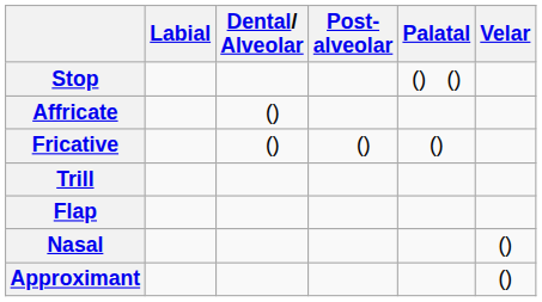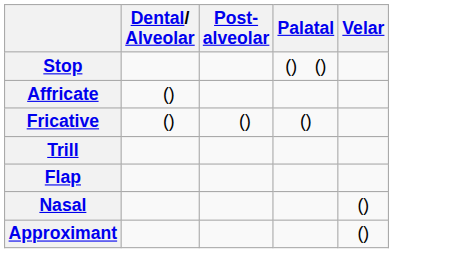 <table class="wikitable" style=text-align:center>
 <tr>
 <th></th>
-<th scope="col"><a href='#'>Labial</a></th>
 <th scope="col"><a href='#'>Dental</a>/<br><a href='#'>Alveolar</a></th>
 <th scope="col"><a href='#'>Post-<br>alveolar</a></th>
 <th scope="col"><a href='#'>Palatal</a></th>
 <th scope="col"><a href='#'>Velar</a></th>
 </tr>
 <tr>
 <th scope="row"><a href='#'>Stop</a></th>
 <td> </td>
-<td> </td>
 <td></td>
 <td>() ()</td>
 <td> </td>
 </tr>
 <tr>
 <th scope="row"><a href='#'>Affricate</a></th>
-<td></td>
 <td> ()</td>
 <td> </td>
 <td></td>
 <td></td>
 </tr>
 <tr>
 <th scope="row"><a href='#'>Fricative</a></th>
-<td> </td>
 <td> ()</td>
 <td> ()</td>
 <td>()</td>
 <td></td>
 </tr>
 <tr>
 <th scope="row"><a href='#'>Trill</a></th>
 <td></td>
 <td></td>
 <td></td>
 <td></td>
-<td></td>
 </tr>
 <tr>
 <th scope="row"><a href='#'>Flap</a></th>
-<td></td>
 <td></td>
 <td></td>
 <td></td>
 <td></td>
 </tr>
 <tr>
 <th scope="row"><a href='#'>Nasal</a></th>
 <td></td>
 <td></td>
 <td></td>
-<td></td>
 <td>()</td>
 </tr>
 <tr>
 <th scope="row"><a href='#'>Approximant</a></th>
 <td></td>
 <td></td>
 <td></td>
-<td></td>
 <td>()</td>
 </tr>
 </table>
